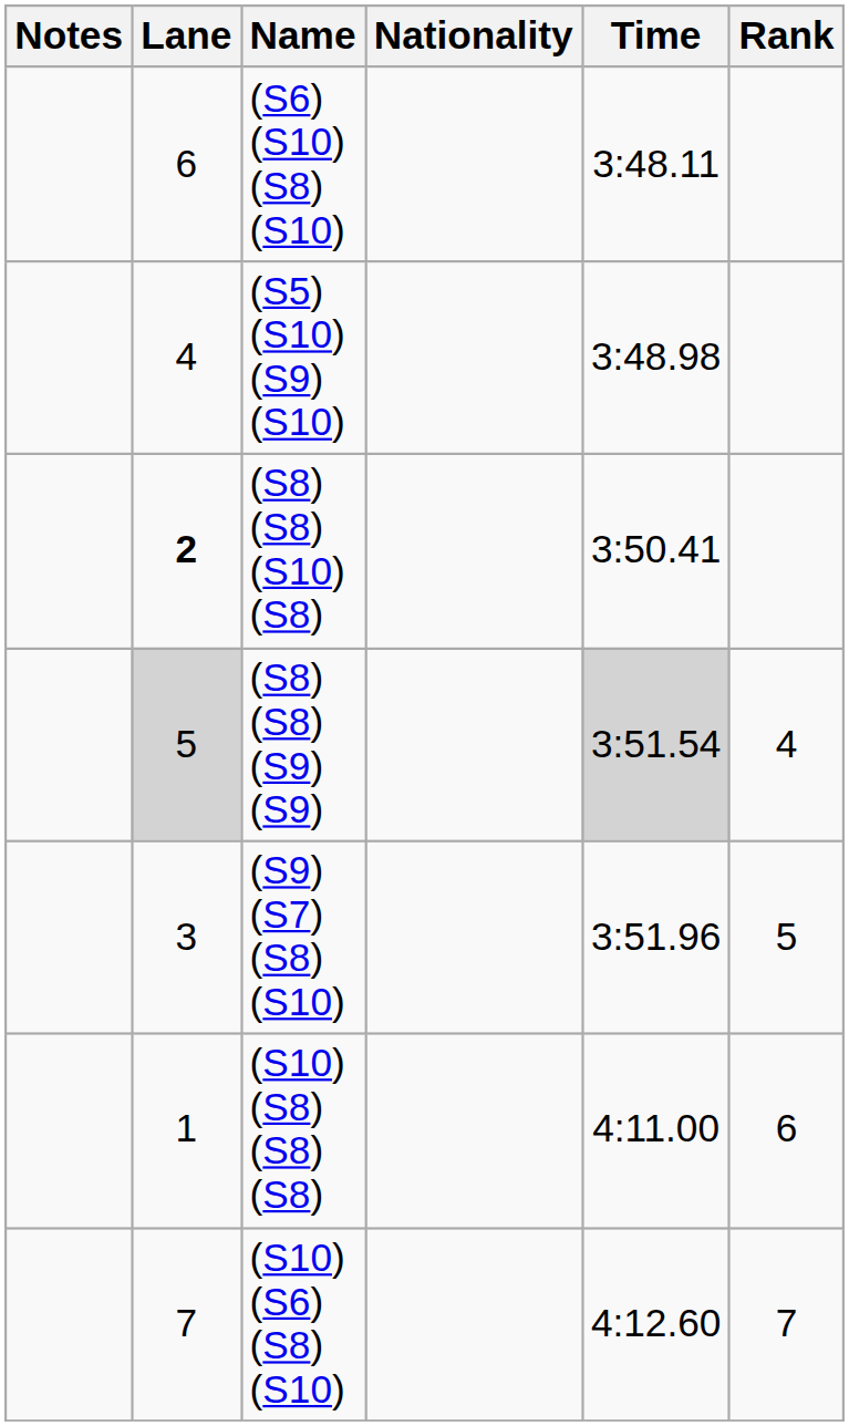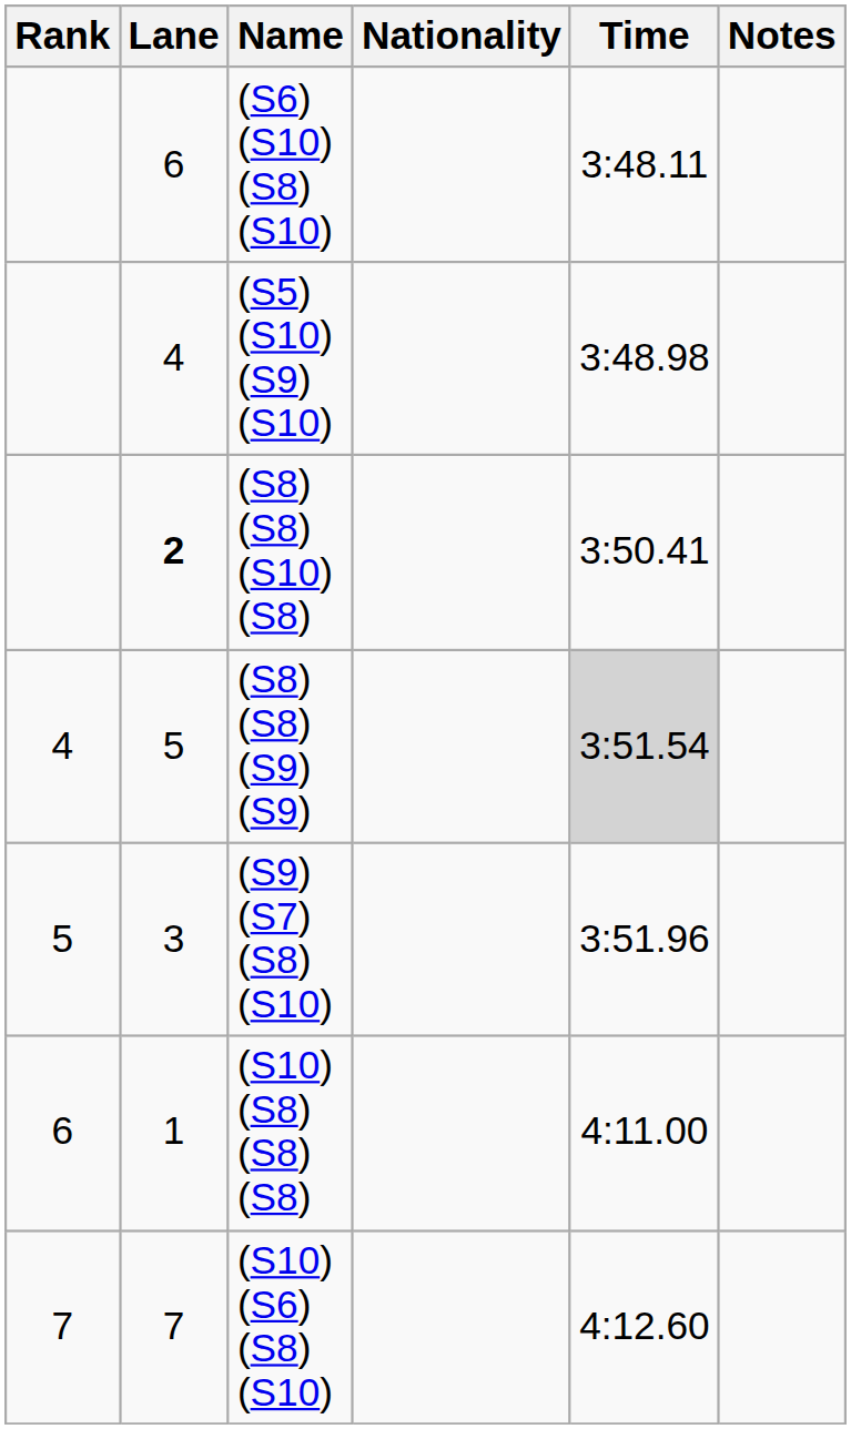 <table class="wikitable sortable" style="text-align:center">
 <tr>
-<th>Notes</th>
+<th>Rank</th>
 <th>Lane</th>
 <th>Name</th>
 <th>Nationality</th>
 <th>Time</th>
-<th>Rank</th>
+<th>Notes</th>
 </tr>
 <tr>
 <td></td>
 <td>6</td>
 <td align=left> (<a href='#'>S6</a>)<br> (<a href='#'>S10</a>)<br> (<a href='#'>S8</a>)<br> (<a href='#'>S10</a>)</td>
 <td align=left></td>
 <td>3:48.11</td>
 <td></td>
 </tr>
 <tr>
 <td></td>
 <td>4</td>
 <td align=left> (<a href='#'>S5</a>)<br> (<a href='#'>S10</a>)<br> (<a href='#'>S9</a>)<br> (<a href='#'>S10</a>)</td>
 <td align=left></td>
 <td>3:48.98</td>
 <td></td>
 </tr>
 <tr>
 <td></td>
 <td><strong>2</strong></td>
 <td align=left> (<a href='#'>S8</a>)<br> (<a href='#'>S8</a>)<br> (<a href='#'>S10</a>)<br> (<a href='#'>S8</a>)</td>
 <td align=left></td>
 <td>3:50.41</td>
 <td></td>
 </tr>
 <tr>
-<td></td>
-<td style="background: lightgrey;">5</td>
+<td>4</td>
+<td>5</td>
 <td align=left> (<a href='#'>S8</a>)<br> (<a href='#'>S8</a>)<br> (<a href='#'>S9</a>)<br> (<a href='#'>S9</a>)</td>
 <td align=left></td>
 <td style="background: lightgrey;">3:51.54</td>
-<td>4</td>
+<td></td>
 </tr>
 <tr>
-<td></td>
+<td>5</td>
 <td>3</td>
 <td align=left> (<a href='#'>S9</a>)<br> (<a href='#'>S7</a>)<br> (<a href='#'>S8</a>)<br> (<a href='#'>S10</a>)</td>
 <td align=left></td>
 <td>3:51.96</td>
-<td>5</td>
+<td></td>
 </tr>
 <tr>
-<td></td>
+<td>6</td>
 <td>1</td>
 <td align=left> (<a href='#'>S10</a>)<br> (<a href='#'>S8</a>)<br> (<a href='#'>S8</a>)<br> (<a href='#'>S8</a>)</td>
 <td align=left></td>
 <td>4:11.00</td>
-<td>6</td>
+<td></td>
 </tr>
 <tr>
-<td></td>
+<td>7</td>
 <td>7</td>
 <td align=left>  (<a href='#'>S10</a>)<br>  (<a href='#'>S6</a>)<br>  (<a href='#'>S8</a>)<br>   (<a href='#'>S10</a>)</td>
 <td align=left></td>
 <td>4:12.60</td>
-<td>7</td>
+<td></td>
 </tr>
 </table>
